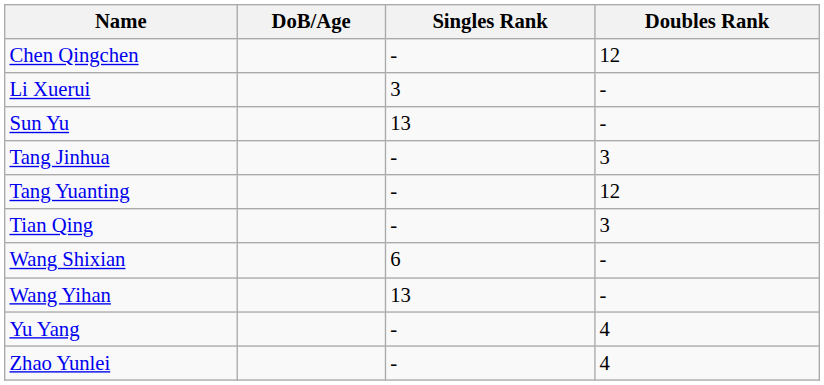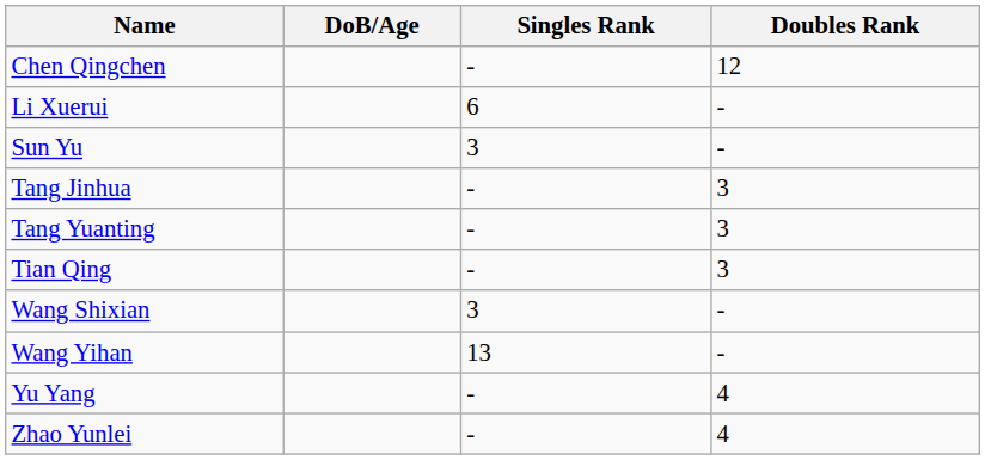 <table class="wikitable"  style="width:600px; font-size:95%;">
 <tr>
 <th align="left">Name</th>
 <th align="left">DoB/Age</th>
 <th align="left">Singles Rank</th>
 <th align="left">Doubles Rank</th>
 </tr>
 <tr>
 <td><a href='#'>Chen Qingchen</a></td>
 <td></td>
 <td>-</td>
 <td>12</td>
 </tr>
 <tr>
 <td><a href='#'>Li Xuerui</a></td>
 <td></td>
-<td>3</td>
+<td>6</td>
 <td>-</td>
 </tr>
 <tr>
 <td><a href='#'>Sun Yu</a></td>
 <td></td>
-<td>13</td>
+<td>3</td>
 <td>-</td>
 </tr>
 <tr>
 <td><a href='#'>Tang Jinhua</a></td>
 <td></td>
 <td>-</td>
 <td>3</td>
 </tr>
 <tr>
 <td><a href='#'>Tang Yuanting</a></td>
 <td></td>
 <td>-</td>
-<td>12</td>
+<td>3</td>
 </tr>
 <tr>
 <td><a href='#'>Tian Qing</a></td>
 <td></td>
 <td>-</td>
 <td>3</td>
 </tr>
 <tr>
 <td><a href='#'>Wang Shixian</a></td>
 <td></td>
-<td>6</td>
+<td>3</td>
 <td>-</td>
 </tr>
 <tr>
 <td><a href='#'>Wang Yihan</a></td>
 <td></td>
 <td>13</td>
 <td>-</td>
 </tr>
 <tr>
 <td><a href='#'>Yu Yang</a></td>
 <td></td>
 <td>-</td>
 <td>4</td>
 </tr>
 <tr>
 <td><a href='#'>Zhao Yunlei</a></td>
 <td></td>
 <td>-</td>
 <td>4</td>
 </tr>
 </table>
